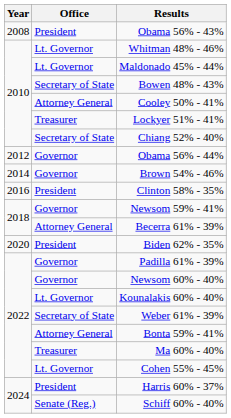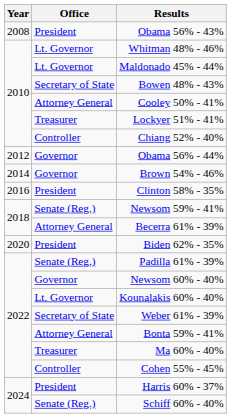 <table class=wikitable>
 <tr>
 <th>Year</th>
 <th>Office</th>
 <th>Results</th>
 </tr>
 <tr>
 <td>2008</td>
 <td><a href='#'>President</a></td>
 <td align="right" ><a href='#'>Obama</a> 56% - 43%</td>
 </tr>
 <tr>
 <td rowspan=6>2010</td>
 <td><a href='#'>Lt. Governor</a></td>
 <td align="right" ><a href='#'>Whitman</a> 48% - 46%</td>
 </tr>
 <tr>
 <td><a href='#'>Lt. Governor</a></td>
 <td align="right" ><a href='#'>Maldonado</a> 45% - 44%</td>
 </tr>
 <tr>
 <td><a href='#'>Secretary of State</a></td>
 <td align="right" ><a href='#'>Bowen</a> 48% - 43%</td>
 </tr>
 <tr>
 <td><a href='#'>Attorney General</a></td>
 <td align="right" ><a href='#'>Cooley</a> 50% - 41%</td>
 </tr>
 <tr>
 <td><a href='#'>Treasurer</a></td>
 <td align="right" ><a href='#'>Lockyer</a> 51% - 41%</td>
 </tr>
 <tr>
-<td><a href='#'>Secretary of State</a></td>
+<td><a href='#'>Controller</a></td>
 <td align="right" ><a href='#'>Chiang</a> 52% - 40%</td>
 </tr>
 <tr>
 <td>2012</td>
 <td><a href='#'>Governor</a></td>
 <td align="right" ><a href='#'>Obama</a> 56% - 44%</td>
 </tr>
 <tr>
 <td>2014</td>
 <td><a href='#'>Governor</a></td>
 <td align="right" ><a href='#'>Brown</a> 54% - 46%</td>
 </tr>
 <tr>
 <td>2016</td>
 <td><a href='#'>President</a></td>
 <td align="right" ><a href='#'>Clinton</a> 58% - 35%</td>
 </tr>
 <tr>
 <td rowspan=2>2018</td>
-<td><a href='#'>Governor</a></td>
+<td><a href='#'>Senate (Reg.)</a></td>
 <td align="right" ><a href='#'>Newsom</a> 59% - 41%</td>
 </tr>
 <tr>
 <td><a href='#'>Attorney General</a></td>
 <td align="right" ><a href='#'>Becerra</a> 61% - 39%</td>
 </tr>
 <tr>
 <td>2020</td>
 <td><a href='#'>President</a></td>
 <td align="right" ><a href='#'>Biden</a> 62% - 35%</td>
 </tr>
 <tr>
 <td rowspan=7>2022</td>
-<td><a href='#'>Governor</a></td>
+<td><a href='#'>Senate (Reg.)</a></td>
 <td align="right" ><a href='#'>Padilla</a> 61% - 39%</td>
 </tr>
 <tr>
 <td><a href='#'>Governor</a></td>
 <td align="right" ><a href='#'>Newsom</a> 60% - 40%</td>
 </tr>
 <tr>
 <td><a href='#'>Lt. Governor</a></td>
 <td align="right" ><a href='#'>Kounalakis</a> 60% - 40%</td>
 </tr>
 <tr>
 <td><a href='#'>Secretary of State</a></td>
 <td align="right" ><a href='#'>Weber</a> 61% - 39%</td>
 </tr>
 <tr>
 <td><a href='#'>Attorney General</a></td>
 <td align="right" ><a href='#'>Bonta</a> 59% - 41%</td>
 </tr>
 <tr>
 <td><a href='#'>Treasurer</a></td>
 <td align="right" ><a href='#'>Ma</a> 60% - 40%</td>
 </tr>
 <tr>
-<td><a href='#'>Lt. Governor</a></td>
+<td><a href='#'>Controller</a></td>
 <td align="right" ><a href='#'>Cohen</a> 55% - 45%</td>
 </tr>
 <tr>
 <td rowspan=2>2024</td>
 <td><a href='#'>President</a></td>
 <td align="right" ><a href='#'>Harris</a> 60% - 37%</td>
 </tr>
 <tr>
 <td><a href='#'>Senate (Reg.)</a></td>
 <td align="right" ><a href='#'>Schiff</a> 60% - 40%</td>
 </tr>
 </table>
